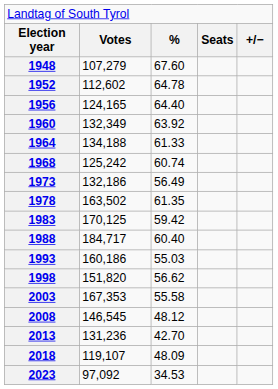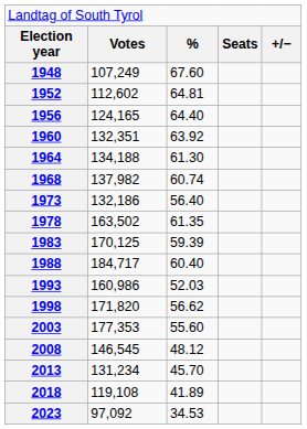 <table class=wikitable style="width:40%; border:1px #AAAAFF solid">
 <tr>
 <td colspan=6><a href='#'>Landtag of South Tyrol</a></td>
 </tr>
 <tr>
 <th width=13%>Election year</th>
 <th width=13%>Votes</th>
 <th width=6%>%</th>
 <th width=1%>Seats</th>
 <th width=8%>+/−</th>
 </tr>
 <tr>
 <th><a href='#'>1948</a></th>
-<td>107,279</td>
+<td>107,249</td>
 <td>67.60</td>
 <td></td>
 <td></td>
 </tr>
 <tr>
 <th><a href='#'>1952</a></th>
 <td>112,602</td>
-<td>64.78</td>
+<td>64.81</td>
 <td></td>
 <td></td>
 </tr>
 <tr>
 <th><a href='#'>1956</a></th>
 <td>124,165</td>
 <td>64.40</td>
 <td></td>
 <td></td>
 </tr>
 <tr>
 <th><a href='#'>1960</a></th>
-<td>132,349</td>
+<td>132,351</td>
 <td>63.92</td>
 <td></td>
 <td></td>
 </tr>
 <tr>
 <th><a href='#'>1964</a></th>
 <td>134,188</td>
-<td>61.33</td>
+<td>61.30</td>
 <td></td>
 <td></td>
 </tr>
 <tr>
 <th><a href='#'>1968</a></th>
-<td>125,242</td>
+<td>137,982</td>
 <td>60.74</td>
 <td></td>
 <td></td>
 </tr>
 <tr>
 <th><a href='#'>1973</a></th>
 <td>132,186</td>
-<td>56.49</td>
+<td>56.40</td>
 <td></td>
 <td></td>
 </tr>
 <tr>
 <th><a href='#'>1978</a></th>
 <td>163,502</td>
 <td>61.35</td>
 <td></td>
 <td></td>
 </tr>
 <tr>
 <th><a href='#'>1983</a></th>
 <td>170,125</td>
-<td>59.42</td>
+<td>59.39</td>
 <td></td>
 <td></td>
 </tr>
 <tr>
 <th><a href='#'>1988</a></th>
 <td>184,717</td>
 <td>60.40</td>
 <td></td>
 <td></td>
 </tr>
 <tr>
 <th><a href='#'>1993</a></th>
-<td>160,186</td>
-<td>55.03</td>
+<td>160,986</td>
+<td>52.03</td>
 <td></td>
 <td></td>
 </tr>
 <tr>
 <th><a href='#'>1998</a></th>
-<td>151,820</td>
+<td>171,820</td>
 <td>56.62</td>
 <td></td>
 <td></td>
 </tr>
 <tr>
 <th><a href='#'>2003</a></th>
-<td>167,353</td>
-<td>55.58</td>
+<td>177,353</td>
+<td>55.60</td>
 <td></td>
 <td></td>
 </tr>
 <tr>
 <th><a href='#'>2008</a></th>
 <td>146,545</td>
 <td>48.12</td>
 <td></td>
 <td></td>
 </tr>
 <tr>
 <th><a href='#'>2013</a></th>
-<td>131,236</td>
-<td>42.70</td>
+<td>131,234</td>
+<td>45.70</td>
 <td></td>
 <td></td>
 </tr>
 <tr>
 <th><a href='#'>2018</a></th>
-<td>119,107</td>
-<td>48.09</td>
+<td>119,108</td>
+<td>41.89</td>
 <td></td>
 <td></td>
 </tr>
 <tr>
 <th><a href='#'>2023</a></th>
 <td>97,092</td>
 <td>34.53</td>
 <td></td>
 <td></td>
 </tr>
 </table>
